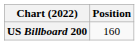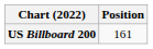 <table class="wikitable plainrowheaders" style="text-align:center">
 <tr>
 <th scope="col">Chart (2022)</th>
 <th scope="col">Position</th>
 </tr>
 <tr>
 <th scope="row">US <em>Billboard</em> 200</th>
-<td>160</td>
+<td>161</td>
 </tr>
 </table>
